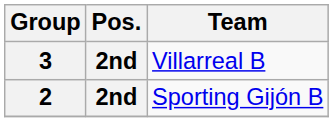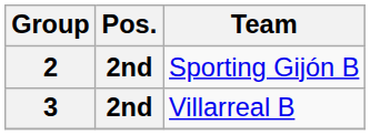 <table class="wikitable">
 <tr>
 <th>Group</th>
 <th>Pos.</th>
 <th>Team</th>
 </tr>
 <tr>
+<th>2</th>
+<th>2nd</th>
+<td><a href='#'>Sporting Gijón B</a></td>
+</tr>
+<tr>
 <th>3</th>
 <th>2nd</th>
 <td><a href='#'>Villarreal B</a></td>
 </tr>
 <tr>
-<th>2</th>
-<th>2nd</th>
-<td><a href='#'>Sporting Gijón B</a></td>
-</tr>
-<tr>
 </tr>
 </table>
